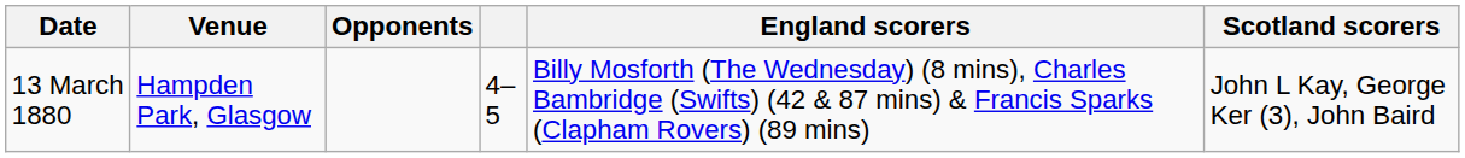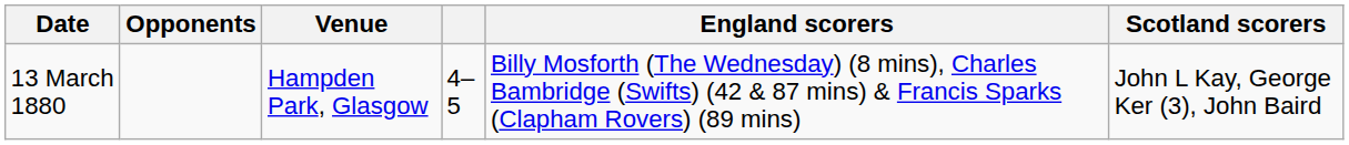 <table class="wikitable">
 <tr>
 <th>Date</th>
+<th>Opponents</th>
 <th>Venue</th>
-<th>Opponents</th>
 <th></th>
 <th>England scorers</th>
 <th>Scotland scorers</th>
 </tr>
 <tr>
 <td>13 March 1880</td>
+<td></td>
 <td><a href='#'>Hampden Park</a>, <a href='#'>Glasgow</a></td>
-<td></td>
 <td>4–5</td>
 <td><a href='#'>Billy Mosforth</a> (<a href='#'>The Wednesday</a>) (8 mins), <a href='#'>Charles Bambridge</a> (<a href='#'>Swifts</a>) (42 & 87 mins) & <a href='#'>Francis Sparks</a> (<a href='#'>Clapham Rovers</a>) (89 mins)</td>
 <td>John L Kay, George Ker (3), John Baird</td>
 </tr>
 </table>
